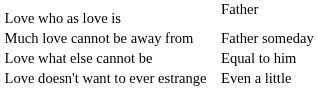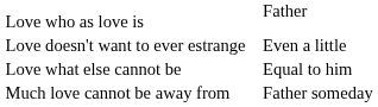 <table align="center">
 <tr>
 </tr>
 <tr>
 <td>   <br>Love who as love is</td>
 <td>   Father</td>
 </tr>
 <tr>
-<td>Much love cannot be away from</td>
-<td>   Father someday</td>
+<td>Love doesn't want to ever estrange</td>
+<td>   Even a little</td>
 </tr>
 <tr>
 <td>Love what else cannot be</td>
 <td>   Equal to him</td>
 </tr>
 <tr>
-<td>Love doesn't want to ever estrange</td>
-<td>   Even a little</td>
+<td>Much love cannot be away from</td>
+<td>   Father someday</td>
 </tr>
 </table>
